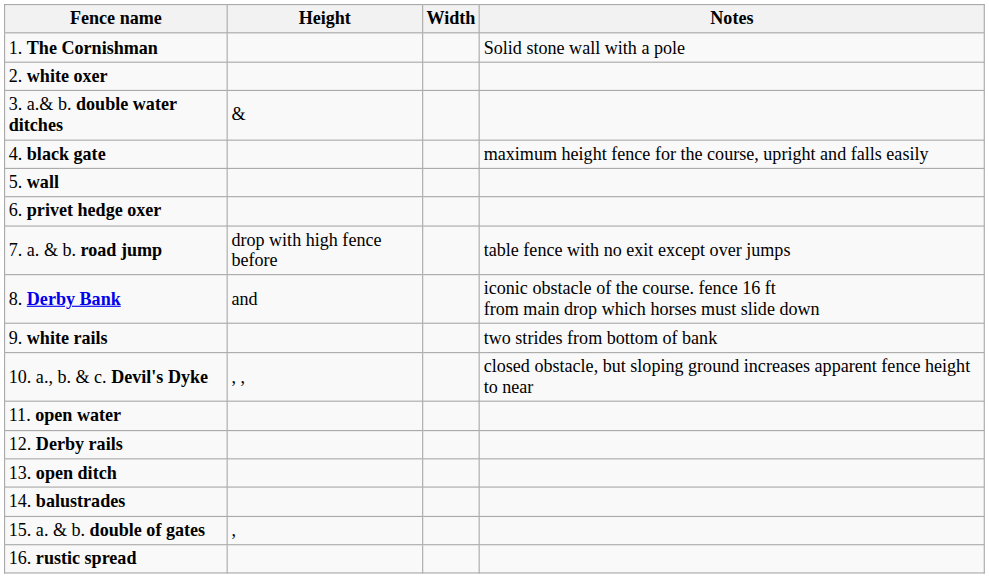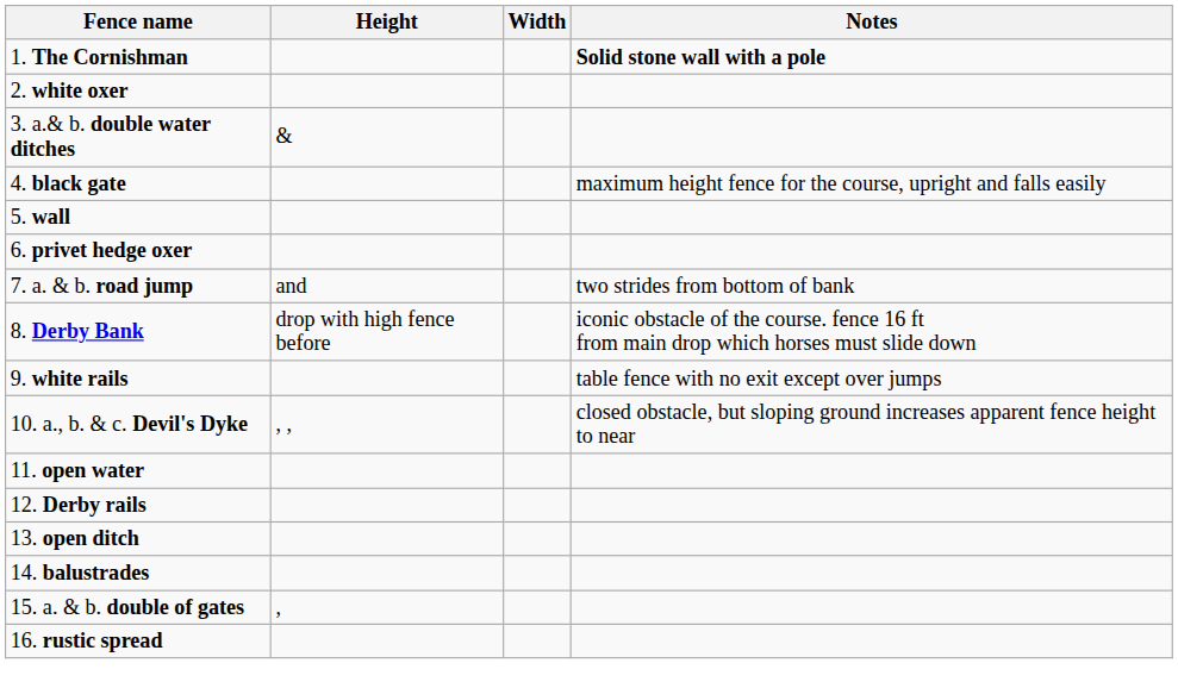 <table class="wikitable">
 <tr>
 <th>Fence name</th>
 <th>Height</th>
 <th>Width</th>
 <th>Notes</th>
 </tr>
 <tr>
 <td>1. <strong>The Cornishman</strong></td>
 <td></td>
 <td></td>
-<td>Solid stone wall with a pole</td>
+<td><strong>Solid stone wall with a pole</strong></td>
 </tr>
 <tr>
 <td>2. <strong>white oxer</strong></td>
 <td></td>
 <td></td>
 <td></td>
 </tr>
 <tr>
 <td>3. a.& b. <strong>double water ditches</strong></td>
 <td> & </td>
 <td></td>
 <td></td>
 </tr>
 <tr>
 <td>4. <strong>black gate</strong></td>
 <td></td>
 <td></td>
 <td>maximum height fence for the course, upright and falls easily</td>
 </tr>
 <tr>
 <td>5. <strong>wall</strong></td>
 <td></td>
 <td></td>
 <td></td>
 </tr>
 <tr>
 <td>6. <strong>privet hedge oxer</strong></td>
 <td></td>
 <td></td>
 <td></td>
 </tr>
 <tr>
 <td>7. a. & b. <strong>road jump</strong></td>
-<td> drop with  high fence before</td>
+<td> and </td>
 <td></td>
-<td>table fence with no exit except over jumps</td>
+<td>two strides from bottom of bank</td>
 </tr>
 <tr>
 <td>8. <strong><a href='#'>Derby Bank</a></strong></td>
-<td> and </td>
+<td> drop with  high fence before</td>
 <td></td>
 <td>iconic obstacle of the course. fence 16 ft<br> from main drop which horses must slide down</td>
 </tr>
 <tr>
 <td>9. <strong>white rails</strong></td>
 <td></td>
 <td></td>
-<td>two strides from bottom of bank</td>
+<td>table fence with no exit except over jumps</td>
 </tr>
 <tr>
 <td>10. a., b. & c. <strong>Devil's Dyke</strong></td>
 <td>, , </td>
 <td></td>
 <td>closed obstacle, but sloping ground increases apparent fence height to near </td>
 </tr>
 <tr>
 <td>11. <strong>open water</strong></td>
 <td></td>
 <td></td>
 <td></td>
 </tr>
 <tr>
 <td>12. <strong>Derby rails</strong></td>
 <td></td>
 <td></td>
 <td></td>
 </tr>
 <tr>
 <td>13. <strong>open ditch</strong></td>
 <td></td>
 <td></td>
 <td></td>
 </tr>
 <tr>
 <td>14. <strong>balustrades</strong></td>
 <td></td>
 <td></td>
 <td></td>
 </tr>
 <tr>
 <td>15. a. & b. <strong>double of gates</strong></td>
 <td>, </td>
 <td></td>
 </tr>
 <tr>
 <td>16. <strong>rustic spread</strong></td>
 <td></td>
 <td></td>
 <td></td>
 </tr>
 </table>
